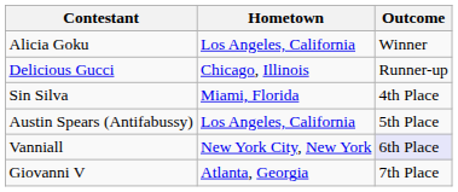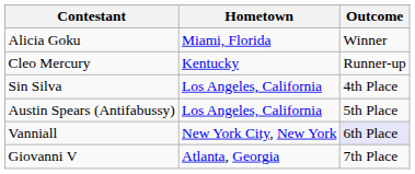 <table class="wikitable">
 <tr>
 <th>Contestant</th>
 <th>Hometown</th>
 <th>Outcome</th>
 </tr>
 <tr>
 <td>Alicia Goku</td>
-<td><a href='#'>Los Angeles, California</a></td>
+<td><a href='#'>Miami, Florida</a></td>
 <td>Winner</td>
 </tr>
 <tr>
-<td><a href='#'>Delicious Gucci</a></td>
-<td><a href='#'>Chicago</a>, <a href='#'>Illinois</a></td>
+<td>Cleo Mercury</td>
+<td><a href='#'>Kentucky</a></td>
 <td>Runner-up</td>
 </tr>
 <tr>
 <td>Sin Silva</td>
-<td><a href='#'>Miami, Florida</a></td>
+<td><a href='#'>Los Angeles, California</a></td>
 <td>4th Place</td>
 </tr>
 <tr>
 <td>Austin Spears (Antifabussy)</td>
 <td><a href='#'>Los Angeles, California</a></td>
 <td>5th Place</td>
 </tr>
 <tr>
 <td>Vanniall</td>
 <td><a href='#'>New York City</a>, <a href='#'>New York</a></td>
 <td style="background: lavender;">6th Place</td>
 </tr>
 <tr>
 <td>Giovanni V</td>
 <td><a href='#'>Atlanta</a>, <a href='#'>Georgia</a></td>
 <td>7th Place</td>
 </tr>
 </table>
